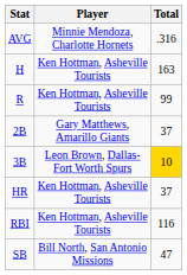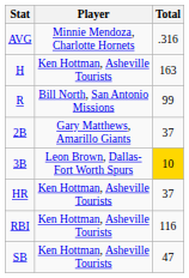 <table class="wikitable" width="40%" style="text-align:center;">
 <tr>
 <th width="5%">Stat</th>
 <th width="60%">Player</th>
 <th width="5%">Total</th>
 </tr>
 <tr>
 <td><a href='#'>AVG</a></td>
 <td><a href='#'>Minnie Mendoza</a>, <a href='#'>Charlotte Hornets</a></td>
 <td>.316</td>
 </tr>
 <tr>
 <td><a href='#'>H</a></td>
 <td><a href='#'>Ken Hottman</a>, <a href='#'>Asheville Tourists</a></td>
 <td>163</td>
 </tr>
 <tr>
 <td><a href='#'>R</a></td>
-<td><a href='#'>Ken Hottman</a>, <a href='#'>Asheville Tourists</a></td>
+<td><a href='#'>Bill North</a>, <a href='#'>San Antonio Missions</a></td>
 <td>99</td>
 </tr>
 <tr>
 <td><a href='#'>2B</a></td>
 <td><a href='#'>Gary Matthews</a>, <a href='#'>Amarillo Giants</a></td>
 <td>37</td>
 </tr>
 <tr>
 <td><a href='#'>3B</a></td>
 <td><a href='#'>Leon Brown</a>, <a href='#'>Dallas-Fort Worth Spurs</a></td>
 <td style="background: gold;">10</td>
 </tr>
 <tr>
 <td><a href='#'>HR</a></td>
 <td><a href='#'>Ken Hottman</a>, <a href='#'>Asheville Tourists</a></td>
 <td>37</td>
 </tr>
 <tr>
 <td><a href='#'>RBI</a></td>
 <td><a href='#'>Ken Hottman</a>, <a href='#'>Asheville Tourists</a></td>
 <td>116</td>
 </tr>
 <tr>
 <td><a href='#'>SB</a></td>
-<td><a href='#'>Bill North</a>, <a href='#'>San Antonio Missions</a></td>
+<td><a href='#'>Ken Hottman</a>, <a href='#'>Asheville Tourists</a></td>
 <td>47</td>
 </tr>
 </table>
